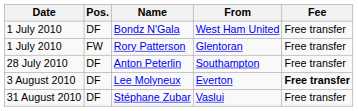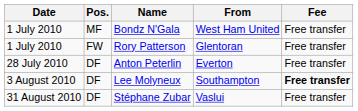 <table class="wikitable">
 <tr>
 <th>Date</th>
 <th>Pos.</th>
 <th>Name</th>
 <th>From</th>
 <th>Fee</th>
 </tr>
 <tr>
 <td>1 July 2010</td>
-<td>DF</td>
+<td>MF</td>
 <td> <a href='#'>Bondz N'Gala</a></td>
 <td> <a href='#'>West Ham United</a></td>
 <td>Free transfer</td>
 </tr>
 <tr>
 <td>1 July 2010</td>
 <td>FW</td>
 <td> <a href='#'>Rory Patterson</a></td>
 <td> <a href='#'>Glentoran</a></td>
 <td>Free transfer</td>
 </tr>
 <tr>
 <td>28 July 2010</td>
 <td>DF</td>
 <td> <a href='#'>Anton Peterlin</a></td>
-<td> <a href='#'>Southampton</a></td>
+<td> <a href='#'>Everton</a></td>
 <td>Free transfer</td>
 </tr>
 <tr>
 <td>3 August 2010</td>
 <td>DF</td>
 <td> <a href='#'>Lee Molyneux</a></td>
-<td> <a href='#'>Everton</a></td>
+<td> <a href='#'>Southampton</a></td>
 <td><strong>Free transfer</strong></td>
 </tr>
 <tr>
 <td>31 August 2010</td>
 <td>DF</td>
 <td> <a href='#'>Stéphane Zubar</a></td>
 <td> <a href='#'>Vaslui</a></td>
 <td>Free transfer</td>
 </tr>
 </table>
